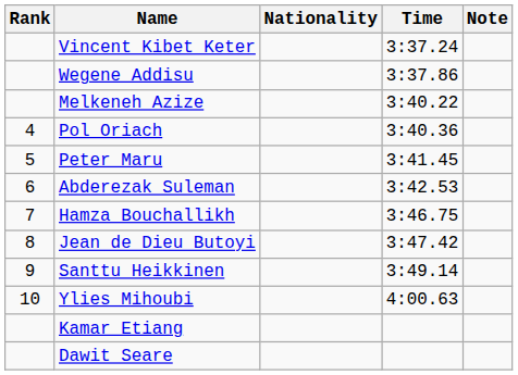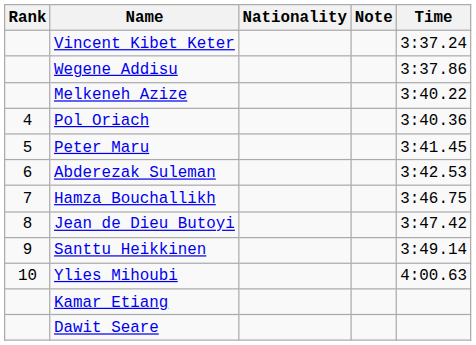 <table class="wikitable sortable" style="text-align:center">
 <tr>
 <th>Rank</th>
 <th>Name</th>
 <th>Nationality</th>
+<th>Note</th>
 <th>Time</th>
-<th>Note</th>
 </tr>
 <tr>
 <td></td>
 <td align=left><a href='#'>Vincent Kibet Keter</a></td>
 <td align=left></td>
+<td></td>
 <td>3:37.24</td>
-<td></td>
 </tr>
 <tr>
 <td></td>
 <td align=left><a href='#'>Wegene Addisu</a></td>
 <td align=left></td>
+<td></td>
 <td>3:37.86</td>
-<td></td>
 </tr>
 <tr>
 <td></td>
 <td align=left><a href='#'>Melkeneh Azize</a></td>
 <td align=left></td>
+<td></td>
 <td>3:40.22</td>
-<td></td>
 </tr>
 <tr>
 <td>4</td>
 <td align=left><a href='#'>Pol Oriach</a></td>
 <td align=left></td>
+<td></td>
 <td>3:40.36</td>
-<td></td>
 </tr>
 <tr>
 <td>5</td>
 <td align=left><a href='#'>Peter Maru</a></td>
 <td align=left></td>
+<td></td>
 <td>3:41.45</td>
-<td></td>
 </tr>
 <tr>
 <td>6</td>
 <td align=left><a href='#'>Abderezak Suleman</a></td>
 <td align=left></td>
+<td></td>
 <td>3:42.53</td>
-<td></td>
 </tr>
 <tr>
 <td>7</td>
 <td align=left><a href='#'>Hamza Bouchallikh</a></td>
 <td align=left></td>
+<td></td>
 <td>3:46.75</td>
-<td></td>
 </tr>
 <tr>
 <td>8</td>
 <td align=left><a href='#'>Jean de Dieu Butoyi</a></td>
 <td align=left></td>
+<td></td>
 <td>3:47.42</td>
-<td></td>
 </tr>
 <tr>
 <td>9</td>
 <td align=left><a href='#'>Santtu Heikkinen</a></td>
 <td align=left></td>
+<td></td>
 <td>3:49.14</td>
-<td></td>
 </tr>
 <tr>
 <td>10</td>
 <td align=left><a href='#'>Ylies Mihoubi</a></td>
 <td align=left></td>
+<td></td>
 <td>4:00.63</td>
-<td></td>
 </tr>
 <tr>
 <td></td>
 <td align=left><a href='#'>Kamar Etiang</a></td>
 <td align=left></td>
 <td></td>
 <td></td>
 </tr>
 <tr>
 <td></td>
 <td align=left><a href='#'>Dawit Seare</a></td>
 <td align=left></td>
 <td></td>
 <td></td>
 </tr>
 </table>
